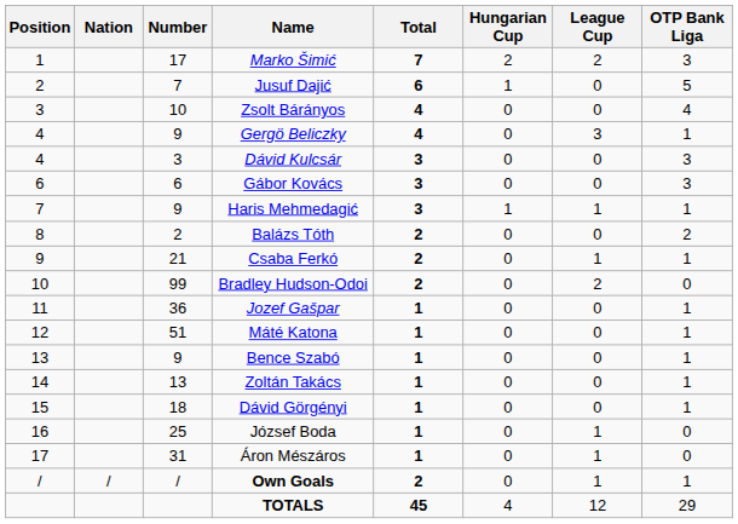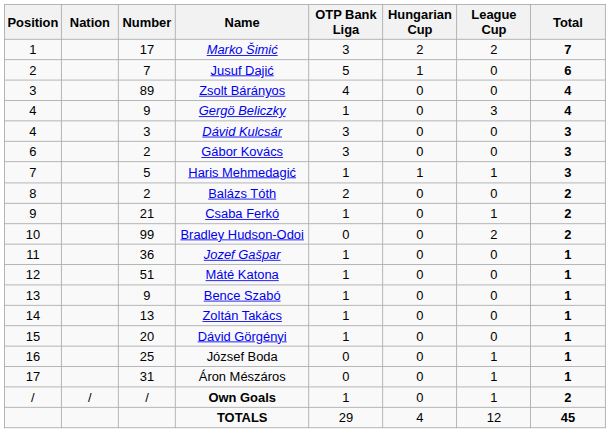 <table class="wikitable" style="font-size: 95%; text-align: center;">
 <tr>
 <th width=60>Position</th>
 <th width=60>Nation</th>
 <th width=60>Number</th>
 <th width=150>Name</th>
-<th width=80>Total</th>
+<th width=80>OTP Bank Liga</th>
 <th width=80>Hungarian Cup</th>
 <th width=80>League Cup</th>
-<th width=80>OTP Bank Liga</th>
+<th width=80>Total</th>
 </tr>
 <tr>
 <td>1</td>
 <td></td>
 <td>17</td>
 <td><em><a href='#'>Marko Šimić</a></em></td>
-<td><strong>7</strong></td>
+<td>3</td>
 <td>2</td>
 <td>2</td>
-<td>3</td>
+<td><strong>7</strong></td>
 </tr>
 <tr>
 <td>2</td>
 <td></td>
 <td>7</td>
 <td><a href='#'>Jusuf Dajić</a></td>
-<td><strong>6</strong></td>
+<td>5</td>
 <td>1</td>
 <td>0</td>
-<td>5</td>
+<td><strong>6</strong></td>
 </tr>
 <tr>
 <td>3</td>
 <td></td>
-<td>10</td>
+<td>89</td>
 <td><a href='#'>Zsolt Bárányos</a></td>
-<td><strong>4</strong></td>
+<td>4</td>
 <td>0</td>
 <td>0</td>
-<td>4</td>
+<td><strong>4</strong></td>
 </tr>
 <tr>
 <td>4</td>
 <td></td>
 <td>9</td>
 <td><em><a href='#'>Gergö Beliczky</a></em></td>
-<td><strong>4</strong></td>
+<td>1</td>
 <td>0</td>
 <td>3</td>
-<td>1</td>
+<td><strong>4</strong></td>
 </tr>
 <tr>
 <td>4</td>
 <td></td>
 <td>3</td>
 <td><em><a href='#'>Dávid Kulcsár</a></em></td>
-<td><strong>3</strong></td>
+<td>3</td>
 <td>0</td>
 <td>0</td>
-<td>3</td>
+<td><strong>3</strong></td>
 </tr>
 <tr>
 <td>6</td>
 <td></td>
-<td>6</td>
+<td>2</td>
 <td><a href='#'>Gábor Kovács</a></td>
-<td><strong>3</strong></td>
+<td>3</td>
 <td>0</td>
 <td>0</td>
-<td>3</td>
+<td><strong>3</strong></td>
 </tr>
 <tr>
 <td>7</td>
 <td></td>
-<td>9</td>
+<td>5</td>
 <td><a href='#'>Haris Mehmedagić</a></td>
-<td><strong>3</strong></td>
 <td>1</td>
 <td>1</td>
 <td>1</td>
+<td><strong>3</strong></td>
 </tr>
 <tr>
 <td>8</td>
 <td></td>
 <td>2</td>
 <td><a href='#'>Balázs Tóth</a></td>
-<td><strong>2</strong></td>
+<td>2</td>
 <td>0</td>
 <td>0</td>
-<td>2</td>
+<td><strong>2</strong></td>
 </tr>
 <tr>
 <td>9</td>
 <td></td>
 <td>21</td>
 <td><a href='#'>Csaba Ferkó</a></td>
-<td><strong>2</strong></td>
+<td>1</td>
 <td>0</td>
 <td>1</td>
-<td>1</td>
+<td><strong>2</strong></td>
 </tr>
 <tr>
 <td>10</td>
 <td></td>
 <td>99</td>
 <td><a href='#'>Bradley Hudson-Odoi</a></td>
-<td><strong>2</strong></td>
+<td>0</td>
 <td>0</td>
 <td>2</td>
-<td>0</td>
+<td><strong>2</strong></td>
 </tr>
 <tr>
 <td>11</td>
 <td></td>
 <td>36</td>
 <td><em><a href='#'>Jozef Gašpar</a></em></td>
-<td><strong>1</strong></td>
+<td>1</td>
 <td>0</td>
 <td>0</td>
-<td>1</td>
+<td><strong>1</strong></td>
 </tr>
 <tr>
 <td>12</td>
 <td></td>
 <td>51</td>
 <td><a href='#'>Máté Katona</a></td>
-<td><strong>1</strong></td>
+<td>1</td>
 <td>0</td>
 <td>0</td>
-<td>1</td>
+<td><strong>1</strong></td>
 </tr>
 <tr>
 <td>13</td>
 <td></td>
 <td>9</td>
 <td><a href='#'>Bence Szabó</a></td>
-<td><strong>1</strong></td>
+<td>1</td>
 <td>0</td>
 <td>0</td>
-<td>1</td>
+<td><strong>1</strong></td>
 </tr>
 <tr>
 <td>14</td>
 <td></td>
 <td>13</td>
 <td><a href='#'>Zoltán Takács</a></td>
-<td><strong>1</strong></td>
+<td>1</td>
 <td>0</td>
 <td>0</td>
-<td>1</td>
+<td><strong>1</strong></td>
 </tr>
 <tr>
 <td>15</td>
 <td></td>
-<td>18</td>
+<td>20</td>
 <td><a href='#'>Dávid Görgényi</a></td>
-<td><strong>1</strong></td>
+<td>1</td>
 <td>0</td>
 <td>0</td>
-<td>1</td>
+<td><strong>1</strong></td>
 </tr>
 <tr>
 <td>16</td>
 <td></td>
 <td>25</td>
 <td>József Boda</td>
-<td><strong>1</strong></td>
+<td>0</td>
 <td>0</td>
 <td>1</td>
-<td>0</td>
+<td><strong>1</strong></td>
 </tr>
 <tr>
 <td>17</td>
 <td></td>
 <td>31</td>
 <td>Áron Mészáros</td>
-<td><strong>1</strong></td>
+<td>0</td>
 <td>0</td>
 <td>1</td>
-<td>0</td>
+<td><strong>1</strong></td>
 </tr>
 <tr>
 <td>/</td>
 <td>/</td>
 <td>/</td>
 <td><strong>Own Goals</strong></td>
-<td><strong>2</strong></td>
+<td>1</td>
 <td>0</td>
 <td>1</td>
-<td>1</td>
+<td><strong>2</strong></td>
 </tr>
 <tr>
 <td></td>
 <td></td>
 <td></td>
 <td><strong>TOTALS</strong></td>
-<td><strong>45</strong></td>
+<td>29</td>
 <td>4</td>
 <td>12</td>
-<td>29</td>
+<td><strong>45</strong></td>
 </tr>
 </table>
